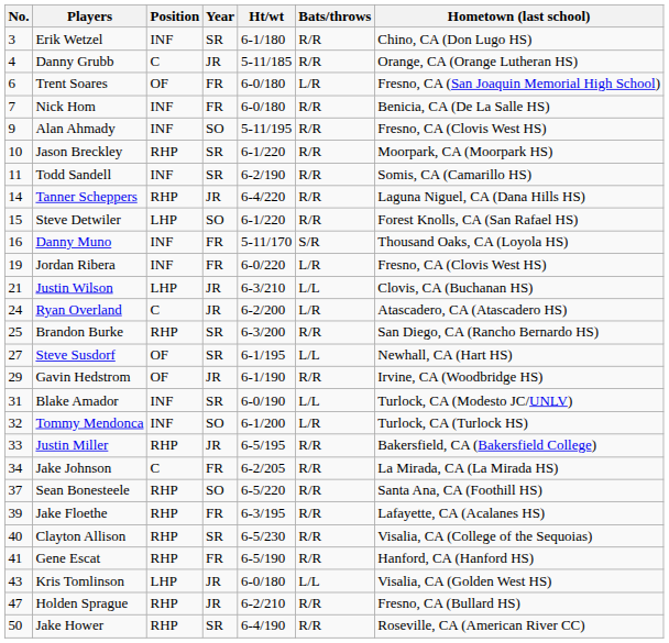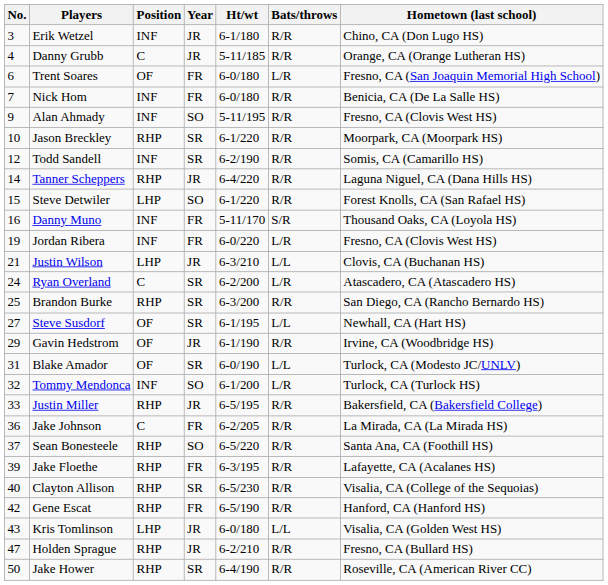 <table class="wikitable">
 <tr>
 <th>No.</th>
 <th>Players</th>
 <th>Position</th>
 <th>Year</th>
 <th>Ht/wt</th>
 <th>Bats/throws</th>
 <th>Hometown (last school)</th>
 </tr>
 <tr>
 <td>3</td>
 <td>Erik Wetzel</td>
 <td>INF</td>
-<td>SR</td>
+<td>JR</td>
 <td>6-1/180</td>
 <td>R/R</td>
 <td>Chino, CA (Don Lugo HS)</td>
 </tr>
 <tr>
 <td>4</td>
 <td>Danny Grubb</td>
 <td>C</td>
 <td>JR</td>
 <td>5-11/185</td>
 <td>R/R</td>
 <td>Orange, CA (Orange Lutheran HS)</td>
 </tr>
 <tr>
 <td>6</td>
 <td>Trent Soares</td>
 <td>OF</td>
 <td>FR</td>
 <td>6-0/180</td>
 <td>L/R</td>
 <td>Fresno, CA (<a href='#'>San Joaquin Memorial High School</a>)</td>
 </tr>
 <tr>
 <td>7</td>
 <td>Nick Hom</td>
 <td>INF</td>
 <td>FR</td>
 <td>6-0/180</td>
 <td>R/R</td>
 <td>Benicia, CA (De La Salle HS)</td>
 </tr>
 <tr>
 <td>9</td>
 <td>Alan Ahmady</td>
 <td>INF</td>
 <td>SO</td>
 <td>5-11/195</td>
 <td>R/R</td>
 <td>Fresno, CA (Clovis West HS)</td>
 </tr>
 <tr>
 <td>10</td>
 <td>Jason Breckley</td>
 <td>RHP</td>
 <td>SR</td>
 <td>6-1/220</td>
 <td>R/R</td>
 <td>Moorpark, CA (Moorpark HS)</td>
 </tr>
 <tr>
-<td>11</td>
+<td>12</td>
 <td>Todd Sandell</td>
 <td>INF</td>
 <td>SR</td>
 <td>6-2/190</td>
 <td>R/R</td>
 <td>Somis, CA (Camarillo HS)</td>
 </tr>
 <tr>
 <td>14</td>
 <td><a href='#'>Tanner Scheppers</a></td>
 <td>RHP</td>
 <td>JR</td>
 <td>6-4/220</td>
 <td>R/R</td>
 <td>Laguna Niguel, CA (Dana Hills HS)</td>
 </tr>
 <tr>
 <td>15</td>
 <td>Steve Detwiler</td>
 <td>LHP</td>
 <td>SO</td>
 <td>6-1/220</td>
 <td>R/R</td>
 <td>Forest Knolls, CA (San Rafael HS)</td>
 </tr>
 <tr>
 <td>16</td>
 <td><a href='#'>Danny Muno</a></td>
 <td>INF</td>
 <td>FR</td>
 <td>5-11/170</td>
 <td>S/R</td>
 <td>Thousand Oaks, CA (Loyola HS)</td>
 </tr>
 <tr>
 <td>19</td>
 <td>Jordan Ribera</td>
 <td>INF</td>
 <td>FR</td>
 <td>6-0/220</td>
 <td>L/R</td>
 <td>Fresno, CA (Clovis West HS)</td>
 </tr>
 <tr>
 <td>21</td>
 <td><a href='#'>Justin Wilson</a></td>
 <td>LHP</td>
 <td>JR</td>
 <td>6-3/210</td>
 <td>L/L</td>
 <td>Clovis, CA (Buchanan HS)</td>
 </tr>
 <tr>
 <td>24</td>
 <td><a href='#'>Ryan Overland</a></td>
 <td>C</td>
-<td>JR</td>
+<td>SR</td>
 <td>6-2/200</td>
 <td>L/R</td>
 <td>Atascadero, CA (Atascadero HS)</td>
 </tr>
 <tr>
 <td>25</td>
 <td>Brandon Burke</td>
 <td>RHP</td>
 <td>SR</td>
 <td>6-3/200</td>
 <td>R/R</td>
 <td>San Diego, CA (Rancho Bernardo HS)</td>
 </tr>
 <tr>
 <td>27</td>
 <td><a href='#'>Steve Susdorf</a></td>
 <td>OF</td>
 <td>SR</td>
 <td>6-1/195</td>
 <td>L/L</td>
 <td>Newhall, CA (Hart HS)</td>
 </tr>
 <tr>
 <td>29</td>
 <td>Gavin Hedstrom</td>
 <td>OF</td>
 <td>JR</td>
 <td>6-1/190</td>
 <td>R/R</td>
 <td>Irvine, CA (Woodbridge HS)</td>
 </tr>
 <tr>
 <td>31</td>
 <td>Blake Amador</td>
-<td>INF</td>
+<td>OF</td>
 <td>SR</td>
 <td>6-0/190</td>
 <td>L/L</td>
 <td>Turlock, CA (Modesto JC/<a href='#'>UNLV</a>)</td>
 </tr>
 <tr>
 <td>32</td>
 <td><a href='#'>Tommy Mendonca</a></td>
 <td>INF</td>
 <td>SO</td>
 <td>6-1/200</td>
 <td>L/R</td>
 <td>Turlock, CA (Turlock HS)</td>
 </tr>
 <tr>
 <td>33</td>
 <td><a href='#'>Justin Miller</a></td>
 <td>RHP</td>
 <td>JR</td>
 <td>6-5/195</td>
 <td>R/R</td>
 <td>Bakersfield, CA (<a href='#'>Bakersfield College</a>)</td>
 </tr>
 <tr>
-<td>34</td>
+<td>36</td>
 <td>Jake Johnson</td>
 <td>C</td>
 <td>FR</td>
 <td>6-2/205</td>
 <td>R/R</td>
 <td>La Mirada, CA (La Mirada HS)</td>
 </tr>
 <tr>
 <td>37</td>
 <td>Sean Bonesteele</td>
 <td>RHP</td>
 <td>SO</td>
 <td>6-5/220</td>
 <td>R/R</td>
 <td>Santa Ana, CA (Foothill HS)</td>
 </tr>
 <tr>
 <td>39</td>
 <td>Jake Floethe</td>
 <td>RHP</td>
 <td>FR</td>
 <td>6-3/195</td>
 <td>R/R</td>
 <td>Lafayette, CA (Acalanes HS)</td>
 </tr>
 <tr>
 <td>40</td>
 <td>Clayton Allison</td>
 <td>RHP</td>
 <td>SR</td>
 <td>6-5/230</td>
 <td>R/R</td>
 <td>Visalia, CA (College of the Sequoias)</td>
 </tr>
 <tr>
-<td>41</td>
+<td>42</td>
 <td>Gene Escat</td>
 <td>RHP</td>
 <td>FR</td>
 <td>6-5/190</td>
 <td>R/R</td>
 <td>Hanford, CA (Hanford HS)</td>
 </tr>
 <tr>
 <td>43</td>
 <td>Kris Tomlinson</td>
 <td>LHP</td>
 <td>JR</td>
 <td>6-0/180</td>
 <td>L/L</td>
 <td>Visalia, CA (Golden West HS)</td>
 </tr>
 <tr>
 <td>47</td>
 <td>Holden Sprague</td>
 <td>RHP</td>
 <td>JR</td>
 <td>6-2/210</td>
 <td>R/R</td>
 <td>Fresno, CA (Bullard HS)</td>
 </tr>
 <tr>
 <td>50</td>
 <td>Jake Hower</td>
 <td>RHP</td>
 <td>SR</td>
 <td>6-4/190</td>
 <td>R/R</td>
 <td>Roseville, CA (American River CC)</td>
 </tr>
 </table>
